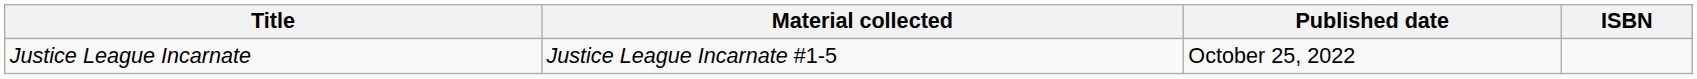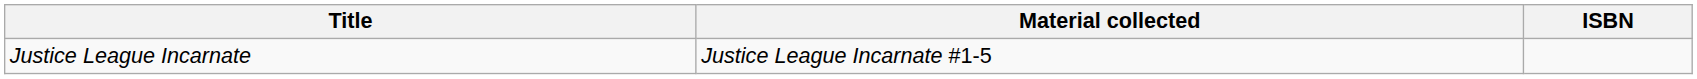 <table class="wikitable collapsible collapsed sortable" width=99%>
 <tr>
 <th>Title</th>
 <th>Material collected</th>
-<th>Published date</th>
 <th>ISBN</th>
 </tr>
 <tr>
 <td><em>Justice League Incarnate</em></td>
 <td><em>Justice League Incarnate</em> #1-5</td>
-<td>October 25, 2022</td>
 <td></td>
 </tr>
 </table>
